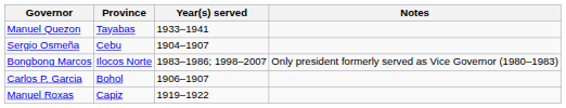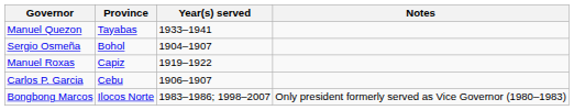 <table class="wikitable sortable">
 <tr>
 <th>Governor</th>
 <th>Province</th>
 <th>Year(s) served</th>
 <th>Notes</th>
 </tr>
 <tr>
 <td><a href='#'>Manuel Quezon</a></td>
 <td><a href='#'>Tayabas</a></td>
 <td>1933–1941</td>
 <td></td>
 </tr>
 <tr>
 <td><a href='#'>Sergio Osmeña</a></td>
+<td><a href='#'>Bohol</a></td>
+<td>1904–1907</td>
+<td></td>
+</tr>
+<tr>
+<td><a href='#'>Manuel Roxas</a></td>
+<td><a href='#'>Capiz</a></td>
+<td>1919–1922</td>
+<td></td>
+</tr>
+<tr>
+<td><a href='#'>Carlos P. Garcia</a></td>
 <td><a href='#'>Cebu</a></td>
-<td>1904–1907</td>
+<td>1906–1907</td>
 <td></td>
 </tr>
 <tr>
 <td><a href='#'>Bongbong Marcos</a></td>
 <td><a href='#'>Ilocos Norte</a></td>
 <td>1983–1986; 1998–2007</td>
 <td>Only president formerly served as Vice Governor (1980–1983)</td>
 </tr>
-<tr>
-<td><a href='#'>Carlos P. Garcia</a></td>
-<td><a href='#'>Bohol</a></td>
-<td>1906–1907</td>
-<td></td>
-</tr>
-<tr>
-<td><a href='#'>Manuel Roxas</a></td>
-<td><a href='#'>Capiz</a></td>
-<td>1919–1922</td>
-<td></td>
-</tr>
 </table>
